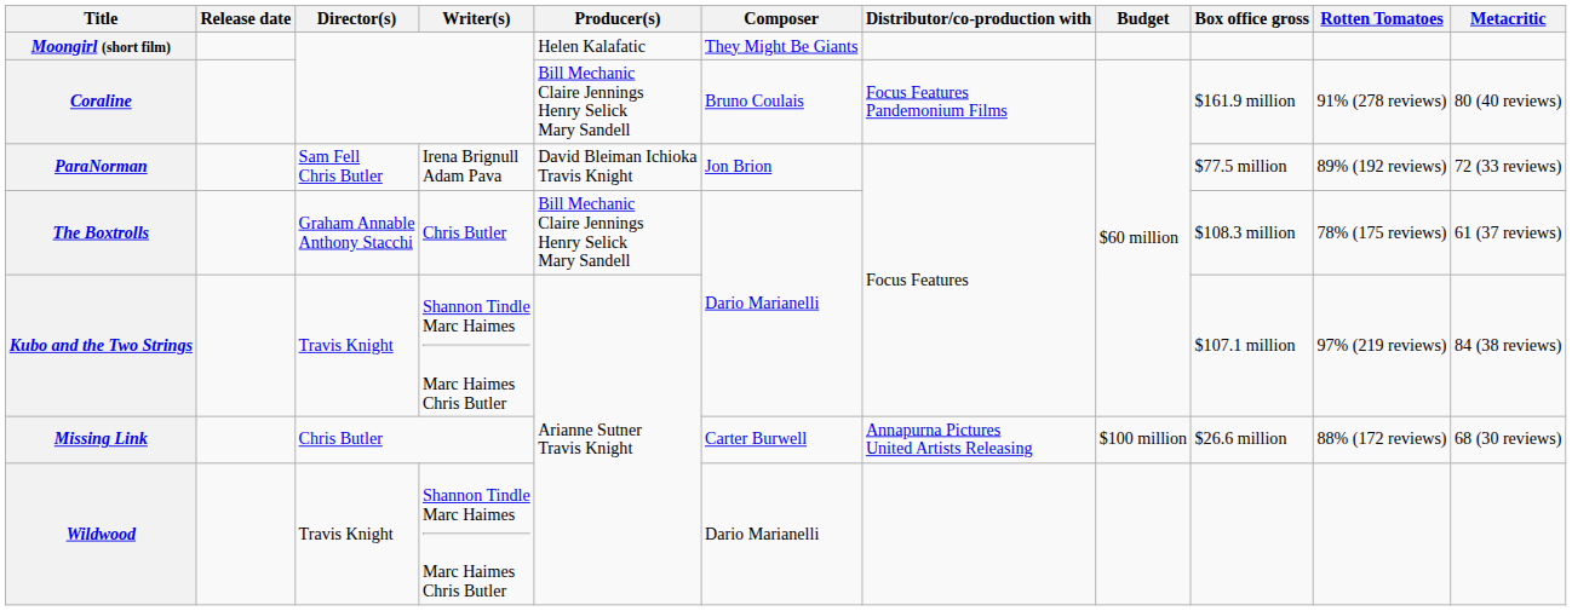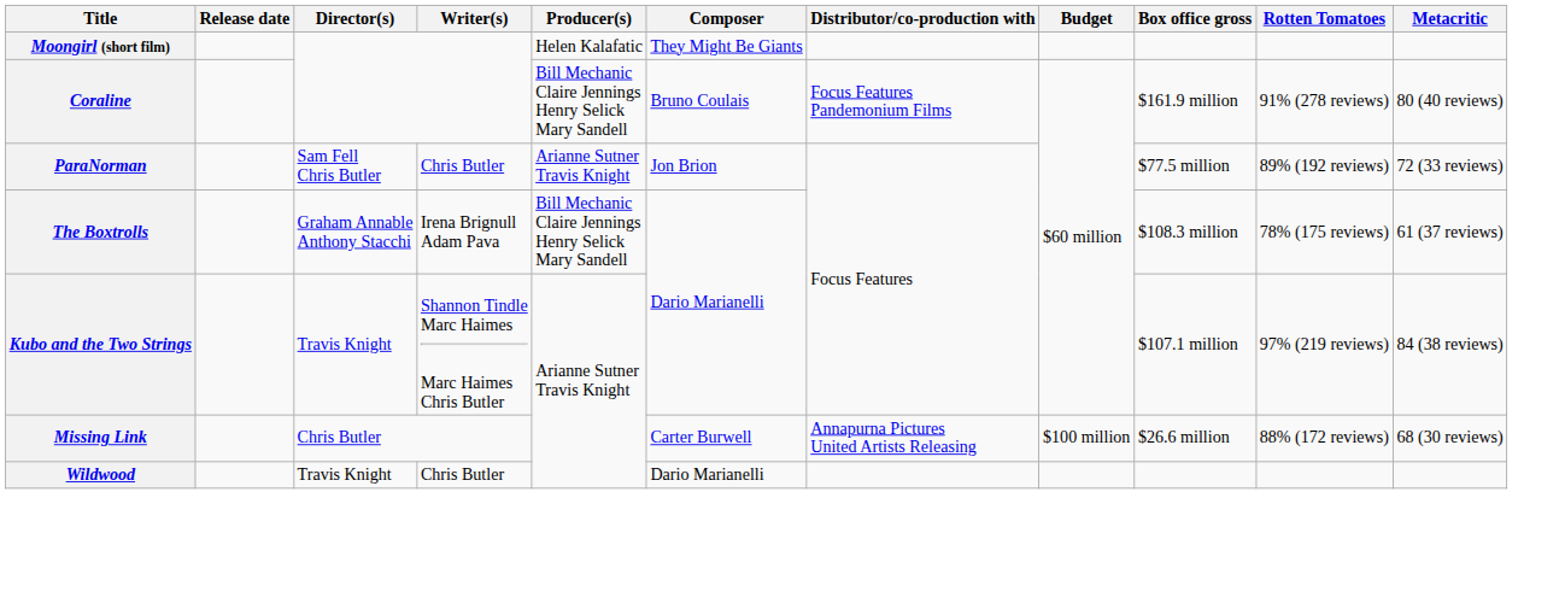 <table class="wikitable sortable plainrowheaders">
 <tr>
 <th scope="col">Title</th>
 <th scope="col">Release date</th>
 <th scope="col">Director(s)</th>
 <th scope="col">Writer(s)</th>
 <th scope="col">Producer(s)</th>
 <th scope="col">Composer</th>
 <th scope="col">Distributor/co-production with</th>
 <th scope="col">Budget</th>
 <th scope="col">Box office gross</th>
 <th scope="col"><a href='#'>Rotten Tomatoes</a></th>
 <th scope="col"><a href='#'>Metacritic</a></th>
 </tr>
 <tr>
 <th scope="row"><em><a href='#'>Moongirl</a></em> <small>(short film)</small></th>
 <td></td>
 <td colspan="2" rowspan="2"></td>
 <td>Helen Kalafatic</td>
 <td><a href='#'>They Might Be Giants</a></td>
 <td></td>
 <td></td>
 <td></td>
 <td></td>
 <td></td>
 </tr>
 <tr>
 <th scope="row"><em><a href='#'>Coraline</a></em></th>
 <td></td>
 <td><a href='#'>Bill Mechanic</a><br>Claire Jennings<br>Henry Selick<br>Mary Sandell</td>
 <td><a href='#'>Bruno Coulais</a></td>
 <td><a href='#'>Focus Features</a><br><a href='#'>Pandemonium Films</a></td>
 <td rowspan="4">$60 million</td>
 <td>$161.9 million</td>
 <td>91% (278 reviews)</td>
 <td>80 (40 reviews)</td>
 </tr>
 <tr>
 <th scope="row"><em><a href='#'>ParaNorman</a></em></th>
 <td></td>
 <td><a href='#'>Sam Fell</a><br><a href='#'>Chris Butler</a></td>
-<td>Irena Brignull<br>Adam Pava</td>
-<td>David Bleiman Ichioka<br>Travis Knight</td>
+<td><a href='#'>Chris Butler</a></td>
+<td><a href='#'>Arianne Sutner</a><br><a href='#'>Travis Knight</a></td>
 <td><a href='#'>Jon Brion</a></td>
 <td rowspan="3">Focus Features</td>
 <td>$77.5 million</td>
 <td>89% (192 reviews)</td>
 <td>72 (33 reviews)</td>
 </tr>
 <tr>
 <th scope="row"><em><a href='#'>The Boxtrolls</a></em></th>
 <td></td>
 <td><a href='#'>Graham Annable</a><br><a href='#'>Anthony Stacchi</a></td>
-<td><a href='#'>Chris Butler</a></td>
+<td>Irena Brignull<br>Adam Pava</td>
 <td><a href='#'>Bill Mechanic</a><br>Claire Jennings<br>Henry Selick<br>Mary Sandell</td>
 <td rowspan="2"><a href='#'>Dario Marianelli</a></td>
 <td>$108.3 million</td>
 <td>78% (175 reviews)</td>
 <td>61 (37 reviews)</td>
 </tr>
 <tr>
 <th scope="row"><em><a href='#'>Kubo and the Two Strings</a></em></th>
 <td></td>
 <td><a href='#'>Travis Knight</a></td>
 <td><br><a href='#'>Shannon Tindle</a><br>Marc Haimes<hr><br>Marc Haimes<br>Chris Butler</td>
 <td rowspan="3">Arianne Sutner<br>Travis Knight</td>
 <td>$107.1 million</td>
 <td>97% (219 reviews)</td>
 <td>84 (38 reviews)</td>
 </tr>
 <tr>
 <th scope="row"><em><a href='#'>Missing Link</a></em></th>
 <td></td>
 <td colspan="2"><a href='#'>Chris Butler</a></td>
 <td><a href='#'>Carter Burwell</a></td>
 <td><a href='#'>Annapurna Pictures</a><br><a href='#'>United Artists Releasing</a></td>
 <td>$100 million</td>
 <td>$26.6 million</td>
 <td>88% (172 reviews)</td>
 <td>68 (30 reviews)</td>
 </tr>
 <tr>
 <th scope="row"><em><a href='#'>Wildwood</a></em></th>
 <td></td>
 <td>Travis Knight</td>
-<td><br><a href='#'>Shannon Tindle</a><br>Marc Haimes<hr><br>Marc Haimes<br>Chris Butler</td>
+<td>Chris Butler</td>
 <td>Dario Marianelli</td>
 <td></td>
 <td></td>
 <td></td>
 <td></td>
 <td></td>
 </tr>
 </table>
